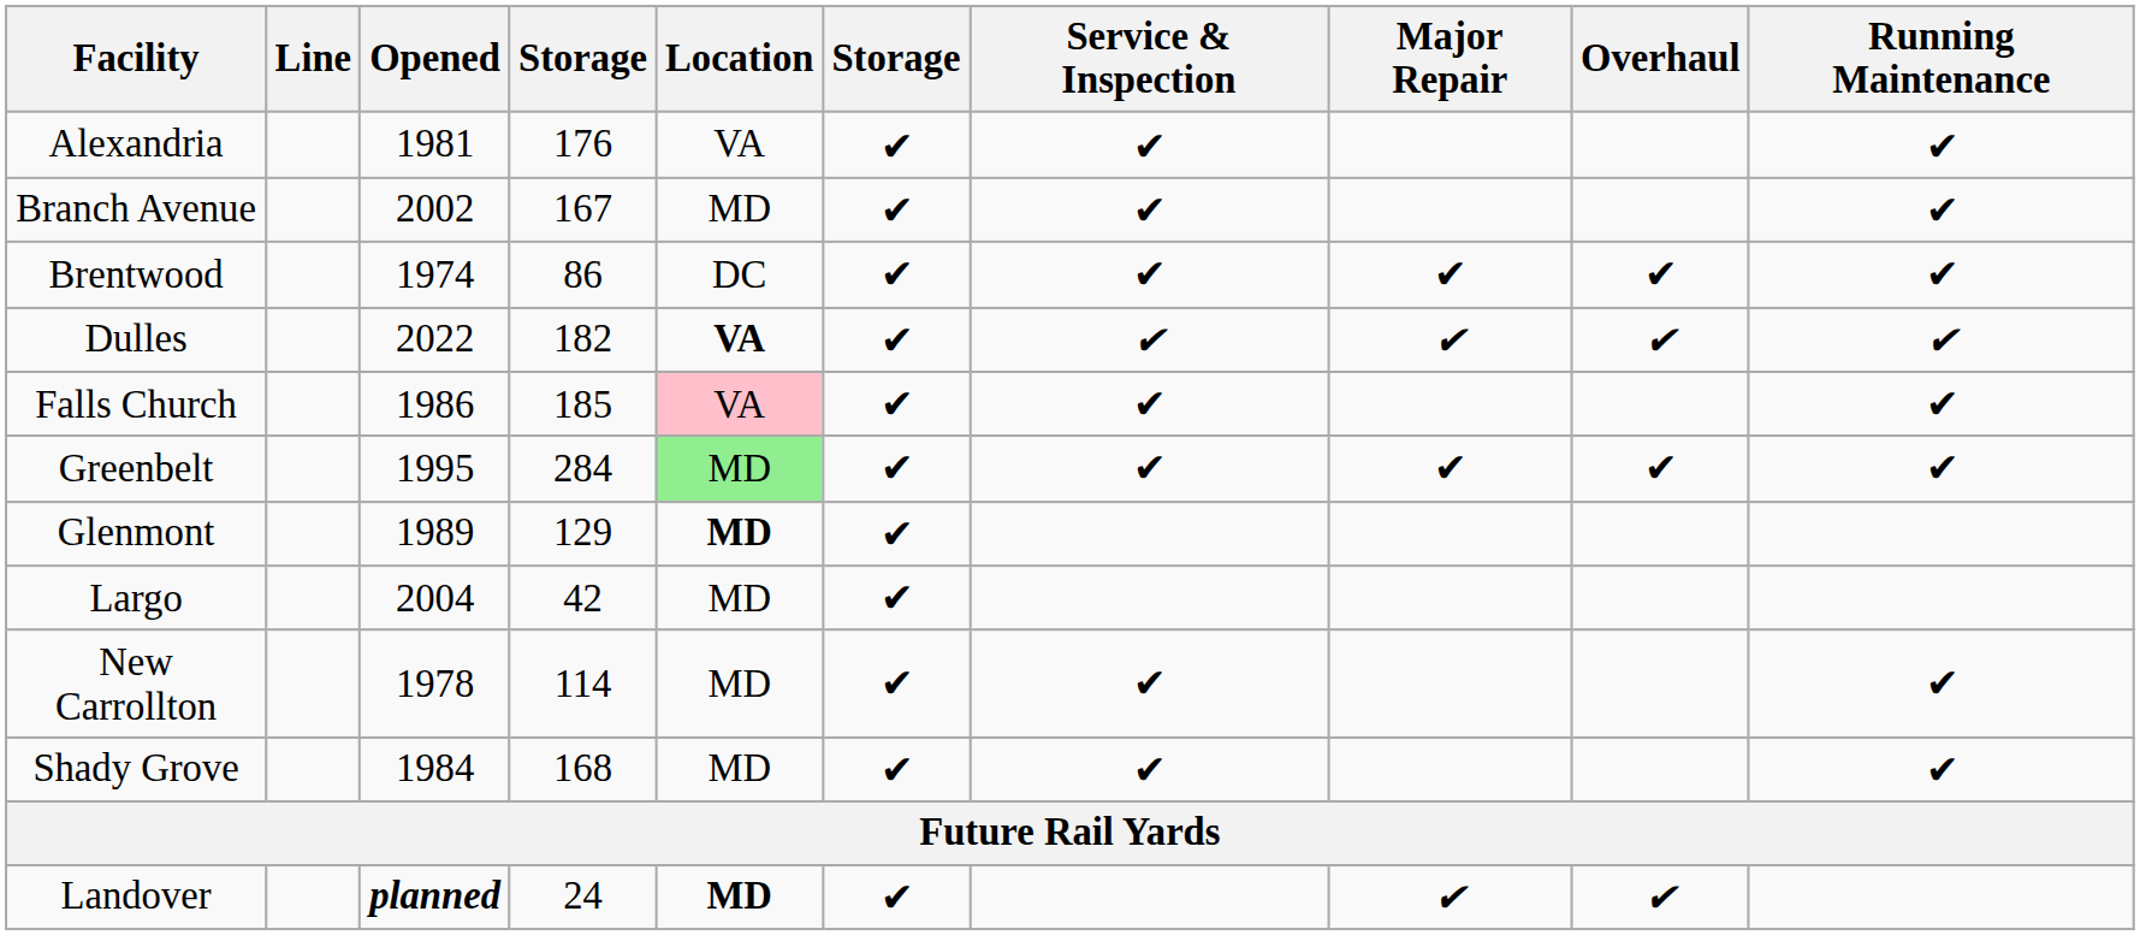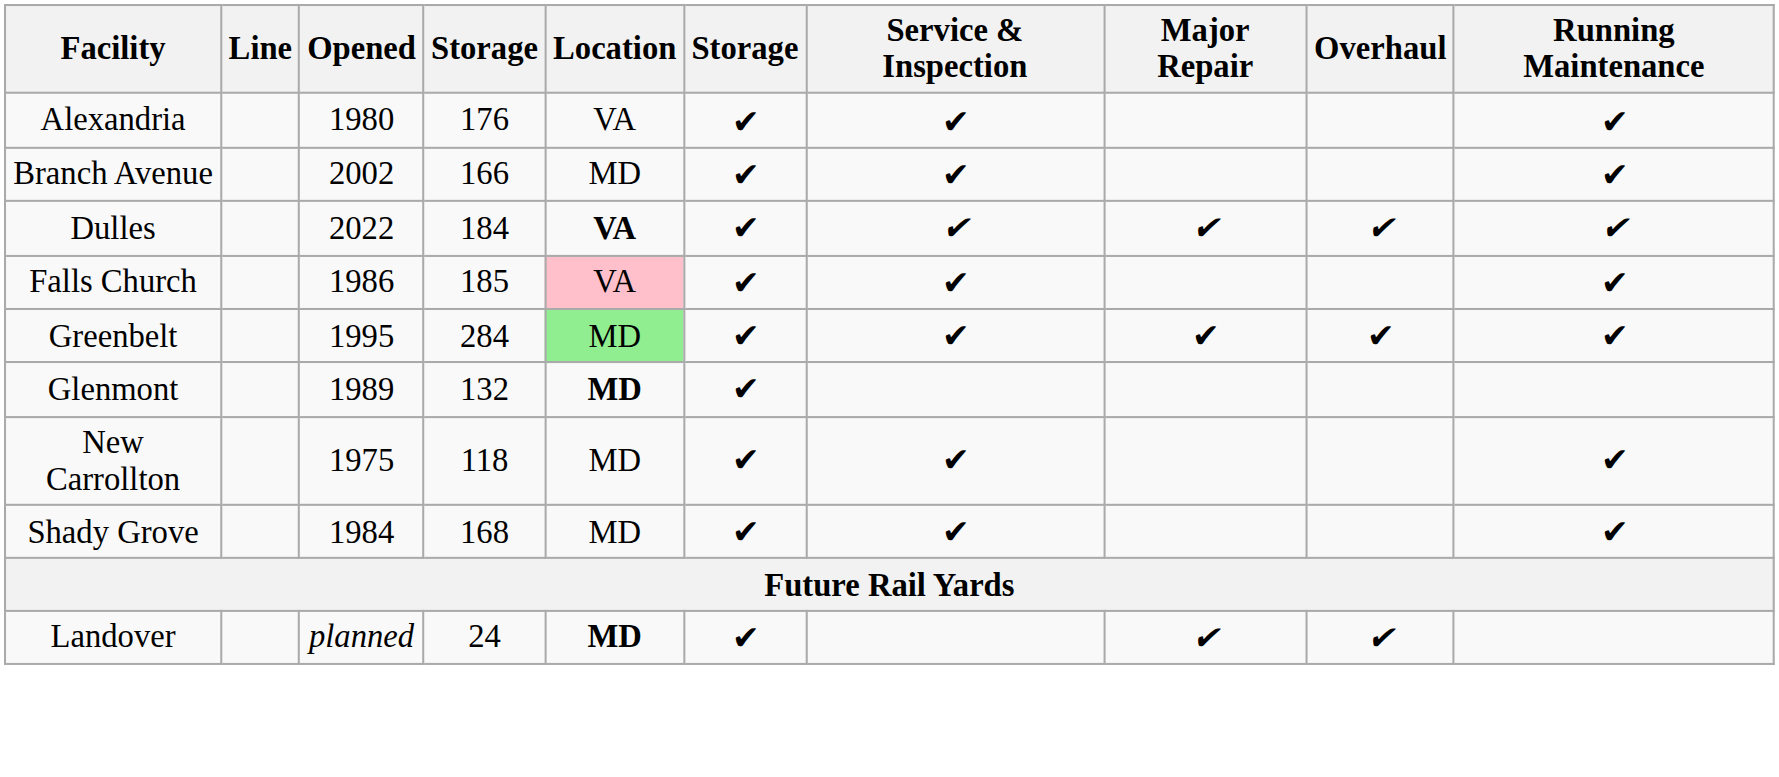 <table class="wikitable sortable" style="text-align:center">
 <tr>
 <th>Facility</th>
 <th>Line</th>
 <th>Opened</th>
 <th>Storage</th>
 <th>Location</th>
 <th>Storage</th>
 <th>Service & Inspection</th>
 <th>Major Repair</th>
 <th>Overhaul</th>
 <th>Running Maintenance</th>
 </tr>
 <tr align="center">
 <td>Alexandria</td>
 <td> </td>
-<td>1981</td>
+<td>1980</td>
 <td>176</td>
 <td>VA</td>
 <td>✔</td>
 <td>✔</td>
 <td></td>
 <td></td>
 <td>✔</td>
 </tr>
 <tr align="center">
 <td>Branch Avenue</td>
 <td></td>
 <td>2002</td>
-<td>167</td>
+<td>166</td>
 <td>MD</td>
 <td>✔</td>
 <td>✔</td>
 <td></td>
 <td></td>
 <td>✔</td>
 </tr>
 <tr align="center">
-<td>Brentwood</td>
-<td></td>
-<td>1974</td>
-<td>86</td>
-<td>DC</td>
-<td>✔</td>
-<td>✔</td>
-<td>✔</td>
-<td>✔</td>
-<td>✔</td>
-</tr>
-<tr align="center">
 <td>Dulles</td>
 <td></td>
 <td>2022</td>
-<td>182</td>
+<td>184</td>
 <td><strong>VA</strong></td>
 <td>✔</td>
 <td><em>✔</em></td>
 <td><em>✔</em></td>
 <td><em>✔</em></td>
 <td><em>✔</em></td>
 </tr>
 <tr align="center">
 <td>Falls Church</td>
 <td> </td>
 <td>1986</td>
 <td>185</td>
 <td style="background: pink;">VA</td>
 <td>✔</td>
 <td>✔</td>
 <td></td>
 <td></td>
 <td>✔</td>
 </tr>
 <tr>
 <td>Greenbelt</td>
 <td> </td>
 <td>1995</td>
 <td>284</td>
 <td style="background: lightgreen;">MD</td>
 <td>✔</td>
 <td>✔</td>
 <td>✔</td>
 <td>✔</td>
 <td>✔</td>
 </tr>
 <tr align="center">
 <td>Glenmont</td>
 <td></td>
 <td>1989</td>
-<td>129</td>
+<td>132</td>
 <td><strong>MD</strong></td>
-<td>✔</td>
-<td></td>
-<td></td>
-<td></td>
-<td></td>
-</tr>
-<tr align="center">
-<td>Largo</td>
-<td> </td>
-<td>2004</td>
-<td>42</td>
-<td>MD</td>
 <td>✔</td>
 <td></td>
 <td></td>
 <td></td>
 <td></td>
 </tr>
 <tr align="center">
 <td>New Carrollton</td>
 <td></td>
-<td>1978</td>
-<td>114</td>
+<td>1975</td>
+<td>118</td>
 <td>MD</td>
 <td>✔</td>
 <td>✔</td>
 <td></td>
 <td></td>
 <td>✔</td>
 </tr>
 <tr align="center">
 <td>Shady Grove</td>
 <td></td>
 <td>1984</td>
 <td>168</td>
 <td>MD</td>
 <td>✔</td>
 <td>✔</td>
 <td></td>
 <td></td>
 <td>✔</td>
 </tr>
 <tr>
 <th colspan="10" !>Future Rail Yards</th>
 </tr>
 <tr>
 <td>Landover</td>
 <td></td>
-<td><strong><em>planned</em></strong></td>
+<td><em>planned</em></td>
 <td>24</td>
 <td><strong>MD</strong></td>
 <td>✔</td>
 <td></td>
 <td><em>✔</em></td>
 <td><em>✔</em></td>
 <td></td>
 </tr>
 </table>
